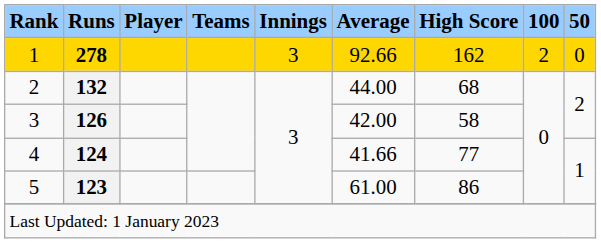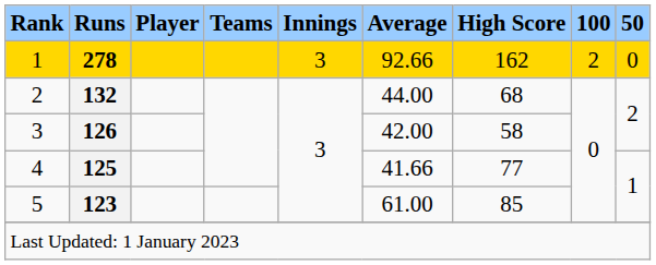 <table class="wikitable plainrowheaders sortable">
 <tr>
 <th scope=col style="background:#9cf;">Rank</th>
 <th scope=col style="background:#9cf;">Runs</th>
 <th scope=col style="background:#9cf;">Player</th>
 <th scope=col style="background:#9cf;">Teams</th>
 <th scope=col style="background:#9cf;">Innings</th>
 <th scope=col style="background:#9cf;">Average</th>
 <th scope=col style="background:#9cf;">High Score</th>
 <th scope=col style="background:#9cf;">100</th>
 <th scope=col style="background:#9cf;">50</th>
 </tr>
 <tr>
 <td style="text-align:center; background:gold;">1</td>
 <th scope="row"  style="text-align:center; background:gold;"><strong>278</strong></th>
 <td style="background:gold;"></td>
 <td style="text-align:center; background:gold;"></td>
 <td style="text-align:center; background:gold;">3</td>
 <td style="text-align:center; background:gold;">92.66</td>
 <td style="text-align:center; background:gold;">162</td>
 <td style="text-align:center; background:gold;">2</td>
 <td style="text-align:center; background:gold;">0</td>
 </tr>
 <tr>
 <td align=center>2</td>
 <th scope=row style=text-align:center;><strong>132</strong></th>
 <td></td>
 <td align=center rowspan=3></td>
 <td align=center rowspan=4>3</td>
 <td align=center>44.00</td>
 <td align=center>68</td>
 <td align=center rowspan=4>0</td>
 <td align=center rowspan=2>2</td>
 </tr>
 <tr>
 <td align=center>3</td>
 <th scope=row style=text-align:center;><strong>126</strong></th>
 <td></td>
 <td align=center>42.00</td>
 <td align=center>58</td>
 </tr>
 <tr>
 <td align=center>4</td>
-<th scope=row style=text-align:center;><strong>124</strong></th>
+<th scope=row style=text-align:center;><strong>125</strong></th>
 <td></td>
 <td align=center>41.66</td>
 <td align=center>77</td>
 <td align=center rowspan=2>1</td>
 </tr>
 <tr>
 <td align=center>5</td>
 <th scope=row style=text-align:center;><strong>123</strong></th>
 <td></td>
 <td align=center></td>
 <td align=center>61.00</td>
-<td align=center>86</td>
+<td align=center>85</td>
 </tr>
 <tr>
 </tr>
 <tr class=sortbottom>
 <td colspan=9><small>Last Updated: 1 January 2023</small></td>
 </tr>
 </table>
